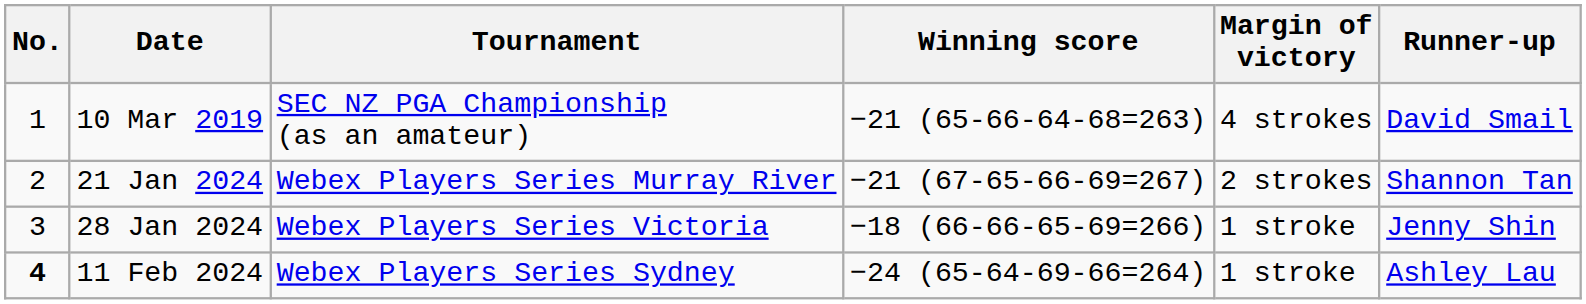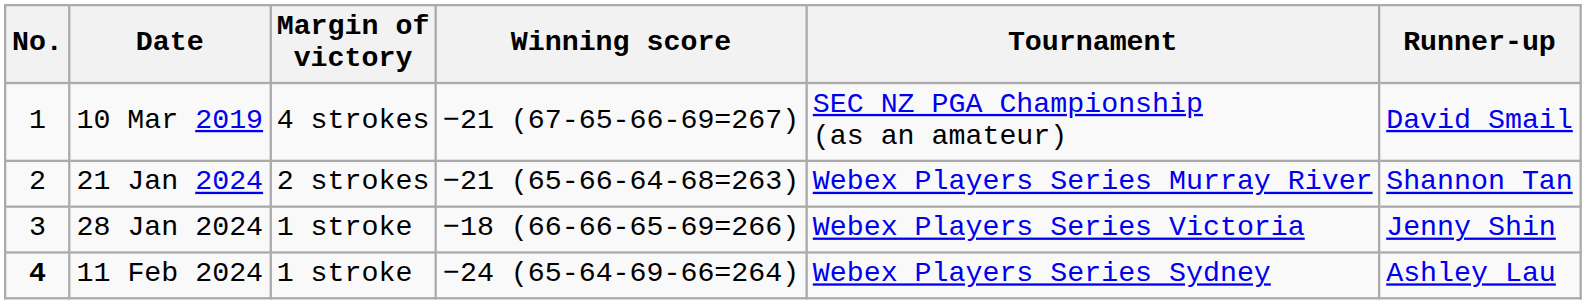 <table class="wikitable" style="font-size:95%;">
 <tr>
 <th>No.</th>
 <th>Date</th>
+<th>Margin of<br>victory</th>
+<th>Winning score</th>
 <th>Tournament</th>
-<th>Winning score</th>
-<th>Margin of<br>victory</th>
 <th>Runner-up</th>
 </tr>
 <tr>
 <td align=center>1</td>
 <td align=right>10 Mar <a href='#'>2019</a></td>
+<td>4 strokes</td>
+<td>−21 (67-65-66-69=267)</td>
 <td><a href='#'>SEC NZ PGA Championship</a><br>(as an amateur)</td>
-<td>−21 (65-66-64-68=263)</td>
-<td>4 strokes</td>
 <td> <a href='#'>David Smail</a></td>
 </tr>
 <tr>
 <td align=center>2</td>
 <td align=right>21 Jan <a href='#'>2024</a></td>
+<td>2 strokes</td>
+<td>−21 (65-66-64-68=263)</td>
 <td><a href='#'>Webex Players Series Murray River</a></td>
-<td>−21 (67-65-66-69=267)</td>
-<td>2 strokes</td>
 <td> <a href='#'>Shannon Tan</a></td>
 </tr>
 <tr>
 <td align=center>3</td>
 <td align=right>28 Jan 2024</td>
+<td>1 stroke</td>
+<td>−18 (66-66-65-69=266)</td>
 <td><a href='#'>Webex Players Series Victoria</a></td>
-<td>−18 (66-66-65-69=266)</td>
-<td>1 stroke</td>
 <td> <a href='#'>Jenny Shin</a></td>
 </tr>
 <tr>
 <td align=center><strong>4</strong></td>
 <td align=right>11 Feb 2024</td>
+<td>1 stroke</td>
+<td>−24 (65-64-69-66=264)</td>
 <td><a href='#'>Webex Players Series Sydney</a></td>
-<td>−24 (65-64-69-66=264)</td>
-<td>1 stroke</td>
 <td> <a href='#'>Ashley Lau</a></td>
 </tr>
 </table>
